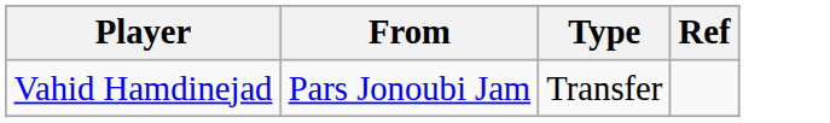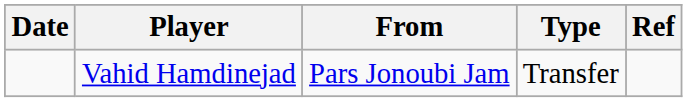 <table class="wikitable">
 <tr>
+<th><strong>Date</strong></th>
 <th><strong>Player</strong></th>
 <th><strong>From</strong></th>
 <th><strong>Type</strong></th>
 <th><strong>Ref</strong></th>
 </tr>
 <tr>
+<td></td>
 <td> <a href='#'>Vahid Hamdinejad</a></td>
 <td> <a href='#'>Pars Jonoubi Jam</a></td>
 <td>Transfer</td>
 <td></td>
 </tr>
 </table>
